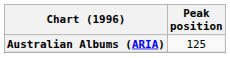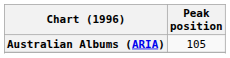 <table class="wikitable sortable plainrowheaders" style="text-align:center">
 <tr>
 <th scope="col">Chart (1996)</th>
 <th scope="col">Peak<br> position</th>
 </tr>
 <tr>
 <th scope="row">Australian Albums (<a href='#'>ARIA</a>)</th>
-<td align="center">125</td>
+<td align="center">105</td>
 </tr>
 <tr>
 </tr>
 <tr>
 </tr>
 <tr>
 </tr>
 <tr>
 </tr>
 <tr>
 </tr>
 <tr>
 </tr>
 <tr>
 </tr>
 <tr>
 </tr>
 </table>
